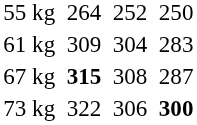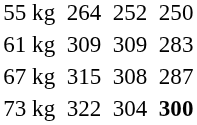 <table>
 <tr>
 <td>55 kg<br></td>
 <td></td>
 <td>264</td>
 <td></td>
 <td>252</td>
 <td></td>
 <td>250</td>
 </tr>
 <tr>
 <td>61 kg<br></td>
 <td></td>
 <td>309</td>
 <td></td>
-<td>304</td>
+<td>309</td>
 <td></td>
 <td>283</td>
 </tr>
 <tr>
 <td>67 kg<br></td>
 <td></td>
-<td><strong>315</strong></td>
+<td>315</td>
 <td></td>
 <td>308</td>
 <td></td>
 <td>287</td>
 </tr>
 <tr>
 <td>73 kg<br></td>
 <td></td>
 <td>322</td>
 <td></td>
-<td>306</td>
+<td>304</td>
 <td></td>
 <td><strong>300</strong></td>
 </tr>
 </table>
